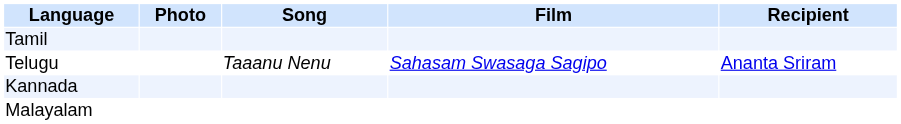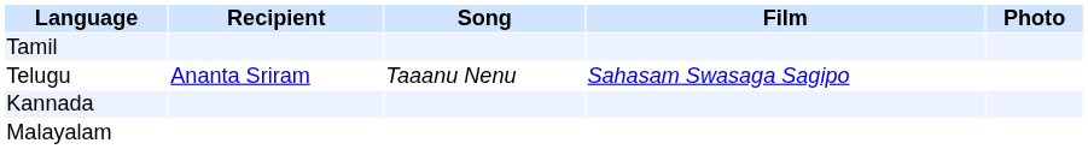 <table cellspacing="1" cellpadding="1" border="0" style="width:50%;">
 <tr style="background:#d1e4fd;">
 <th>Language</th>
-<th>Photo</th>
+<th>Recipient</th>
 <th>Song</th>
 <th>Film</th>
-<th>Recipient</th>
+<th>Photo</th>
 </tr>
 <tr style="background:#edf3fe;">
 <td>Tamil</td>
 <td></td>
 <td></td>
 <td></td>
 <td></td>
 </tr>
 <tr>
 <td>Telugu</td>
-<td></td>
+<td><a href='#'>Ananta Sriram</a></td>
 <td><em>Taaanu Nenu</em></td>
 <td><em><a href='#'>Sahasam Swasaga Sagipo</a></em></td>
-<td><a href='#'>Ananta Sriram</a></td>
+<td></td>
 </tr>
 <tr style="background:#edf3fe;">
 <td>Kannada</td>
 <td></td>
 <td></td>
 <td></td>
 <td></td>
 </tr>
 <tr>
 <td>Malayalam</td>
 <td></td>
 <td></td>
 <td></td>
 <td></td>
 </tr>
 </table>
